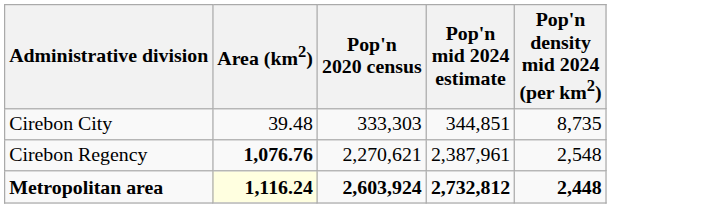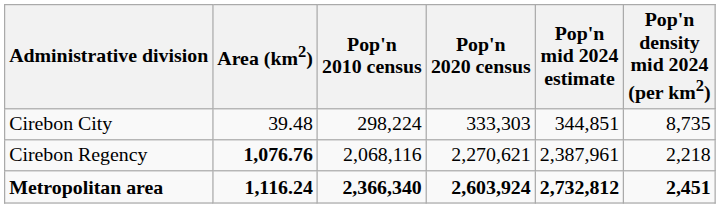 <table class="wikitable" style="text-align:right;">
 <tr>
 <th>Administrative division</th>
 <th>Area (km<sup>2</sup>)</th>
+<th>Pop'n <br> 2010 census</th>
 <th>Pop'n <br> 2020 census</th>
 <th>Pop'n <br> mid 2024<br>estimate</th>
 <th>Pop'n <br>density<br>mid 2024 <br>(per km<sup>2</sup>)</th>
 </tr>
 <tr>
 <td style="text-align:left;">Cirebon City</td>
 <td align="right">39.48</td>
+<td align="right">298,224</td>
 <td align="right">333,303</td>
 <td align="right">344,851</td>
 <td align="right">8,735</td>
 </tr>
 <tr>
 <td style="text-align:left;">Cirebon Regency</td>
 <td align="right"><strong>1,076.76</strong></td>
+<td align="right">2,068,116</td>
 <td align="right">2,270,621</td>
 <td align="right">2,387,961</td>
-<td align="right">2,548</td>
+<td align="right">2,218</td>
 </tr>
 <tr>
 <td style="text-align:left;"><strong>Metropolitan area</strong></td>
-<td align="right" style="background: lightyellow;"><strong>1,116.24</strong></td>
+<td align="right"><strong>1,116.24</strong></td>
+<td align="right"><strong>2,366,340</strong></td>
 <td align="right"><strong>2,603,924</strong></td>
 <td align="right"><strong>2,732,812</strong></td>
-<td align="right"><strong>2,448</strong></td>
+<td align="right"><strong>2,451</strong></td>
 </tr>
 </table>
